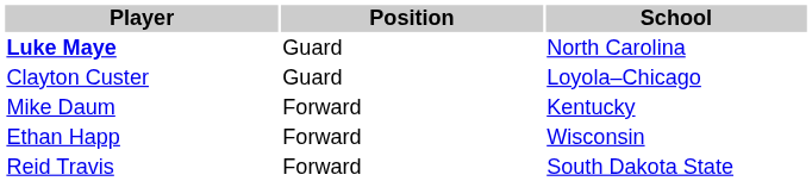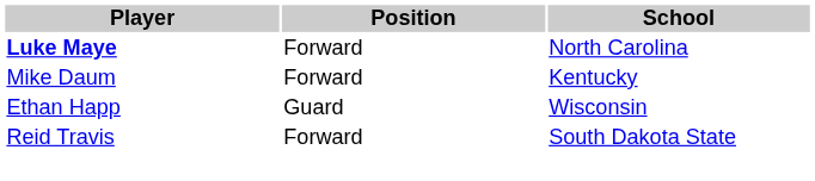 <table style="width:600px" "border:'1' 'solid' 'gray' ">
 <tr>
 <th style="background:#CCCCCC;width:23%">Player</th>
 <th style="background:#CCCCCC;width:22%">Position</th>
 <th style="background:#CCCCCC;width:22%">School</th>
 </tr>
 <tr>
 <td><strong><a href='#'>Luke Maye</a></strong></td>
-<td>Guard</td>
+<td>Forward</td>
 <td><a href='#'>North Carolina</a></td>
-</tr>
-<tr>
-<td><a href='#'>Clayton Custer</a></td>
-<td>Guard</td>
-<td><a href='#'>Loyola–Chicago</a></td>
 </tr>
 <tr>
 <td><a href='#'>Mike Daum</a></td>
 <td>Forward</td>
 <td><a href='#'>Kentucky</a></td>
 </tr>
 <tr>
 <td><a href='#'>Ethan Happ</a></td>
-<td>Forward</td>
+<td>Guard</td>
 <td><a href='#'>Wisconsin</a></td>
 </tr>
 <tr>
 <td><a href='#'>Reid Travis</a></td>
 <td>Forward</td>
 <td><a href='#'>South Dakota State</a></td>
 </tr>
 </table>
